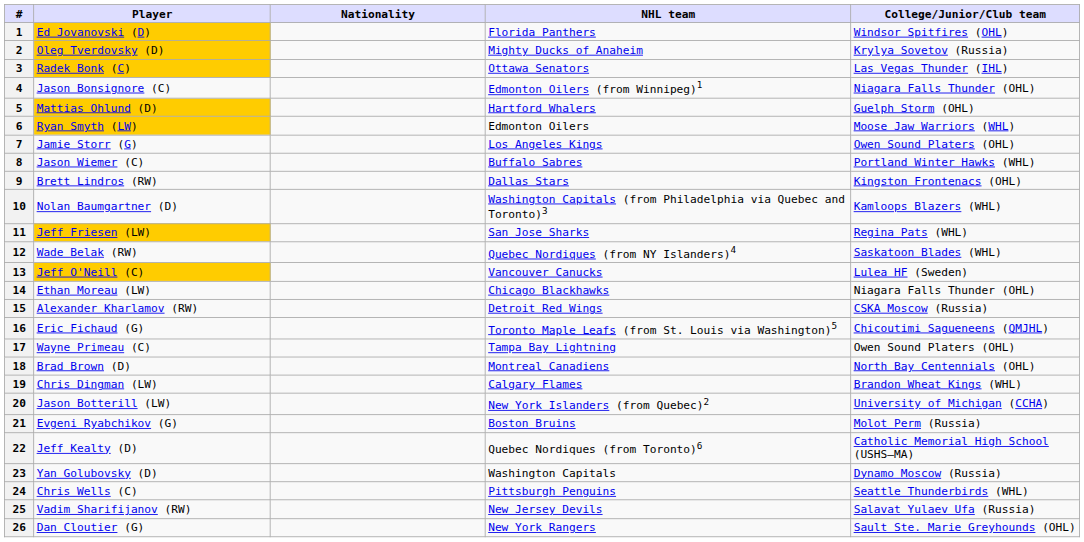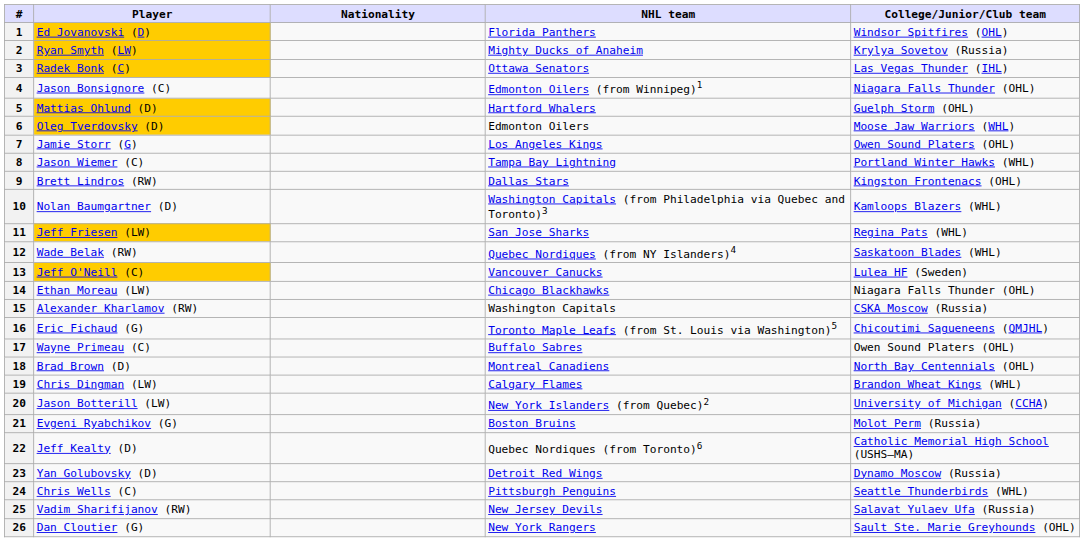 <table class="wikitable">
 <tr>
 <th style="background:#ddf; width:2.75%;">#</th>
 <th style="background:#ddf; width:22.0%;">Player</th>
 <th style="background:#ddf; width:20.0%;">Nationality</th>
 <th style="background:#ddf; width:34.0%;">NHL team</th>
 <th style="background:#ddf; width:100.0%;">College/Junior/Club team</th>
 </tr>
 <tr>
 <th>1</th>
 <td bgcolor="#FFCC00"><a href='#'>Ed Jovanovski</a> (<a href='#'>D</a>)</td>
 <td></td>
 <td><a href='#'>Florida Panthers</a></td>
 <td><a href='#'>Windsor Spitfires</a> (<a href='#'>OHL</a>)</td>
 </tr>
 <tr>
 <th>2</th>
-<td bgcolor="#FFCC00"><a href='#'>Oleg Tverdovsky</a> (D)</td>
+<td bgcolor="#FFCC00"><a href='#'>Ryan Smyth</a> (<a href='#'>LW</a>)</td>
 <td></td>
 <td><a href='#'>Mighty Ducks of Anaheim</a></td>
 <td><a href='#'>Krylya Sovetov</a> (Russia)</td>
 </tr>
 <tr>
 <th>3</th>
 <td bgcolor="#FFCC00"><a href='#'>Radek Bonk</a> (<a href='#'>C</a>)</td>
 <td></td>
 <td><a href='#'>Ottawa Senators</a></td>
 <td><a href='#'>Las Vegas Thunder</a> (<a href='#'>IHL</a>)</td>
 </tr>
 <tr>
 <th>4</th>
 <td><a href='#'>Jason Bonsignore</a> (C)</td>
 <td></td>
 <td><a href='#'>Edmonton Oilers</a> (from Winnipeg)<sup>1</sup></td>
 <td><a href='#'>Niagara Falls Thunder</a> (OHL)</td>
 </tr>
 <tr>
 <th>5</th>
 <td bgcolor="#FFCC00"><a href='#'>Mattias Ohlund</a> (D)</td>
 <td></td>
 <td><a href='#'>Hartford Whalers</a></td>
 <td><a href='#'>Guelph Storm</a> (OHL)</td>
 </tr>
 <tr>
 <th>6</th>
-<td bgcolor="#FFCC00"><a href='#'>Ryan Smyth</a> (<a href='#'>LW</a>)</td>
+<td bgcolor="#FFCC00"><a href='#'>Oleg Tverdovsky</a> (D)</td>
 <td></td>
 <td>Edmonton Oilers</td>
 <td><a href='#'>Moose Jaw Warriors</a> (<a href='#'>WHL</a>)</td>
 </tr>
 <tr>
 <th>7</th>
 <td><a href='#'>Jamie Storr</a> (<a href='#'>G</a>)</td>
 <td></td>
 <td><a href='#'>Los Angeles Kings</a></td>
 <td><a href='#'>Owen Sound Platers</a> (OHL)</td>
 </tr>
 <tr>
 <th>8</th>
 <td><a href='#'>Jason Wiemer</a> (C)</td>
 <td></td>
-<td><a href='#'>Buffalo Sabres</a></td>
+<td><a href='#'>Tampa Bay Lightning</a></td>
 <td><a href='#'>Portland Winter Hawks</a> (WHL)</td>
 </tr>
 <tr>
 <th>9</th>
 <td><a href='#'>Brett Lindros</a> (RW)</td>
 <td></td>
 <td><a href='#'>Dallas Stars</a></td>
 <td><a href='#'>Kingston Frontenacs</a> (OHL)</td>
 </tr>
 <tr>
 <th>10</th>
 <td><a href='#'>Nolan Baumgartner</a> (D)</td>
 <td></td>
 <td><a href='#'>Washington Capitals</a> (from Philadelphia via Quebec and Toronto)<sup>3</sup></td>
 <td><a href='#'>Kamloops Blazers</a> (WHL)</td>
 </tr>
 <tr>
 <th>11</th>
 <td bgcolor="#FFCC00"><a href='#'>Jeff Friesen</a> (LW)</td>
 <td></td>
 <td><a href='#'>San Jose Sharks</a></td>
 <td><a href='#'>Regina Pats</a> (WHL)</td>
 </tr>
 <tr>
 <th>12</th>
 <td><a href='#'>Wade Belak</a> (RW)</td>
 <td></td>
 <td><a href='#'>Quebec Nordiques</a> (from NY Islanders)<sup>4</sup></td>
 <td><a href='#'>Saskatoon Blades</a> (WHL)</td>
 </tr>
 <tr>
 <th>13</th>
 <td bgcolor="#FFCC00"><a href='#'>Jeff O'Neill</a> (C)</td>
 <td></td>
 <td><a href='#'>Vancouver Canucks</a></td>
 <td><a href='#'>Lulea HF</a> (Sweden)</td>
 </tr>
 <tr>
 <th>14</th>
 <td><a href='#'>Ethan Moreau</a> (LW)</td>
 <td></td>
 <td><a href='#'>Chicago Blackhawks</a></td>
 <td>Niagara Falls Thunder (OHL)</td>
 </tr>
 <tr>
 <th>15</th>
 <td><a href='#'>Alexander Kharlamov</a> (RW)</td>
 <td></td>
-<td><a href='#'>Detroit Red Wings</a></td>
+<td>Washington Capitals</td>
 <td><a href='#'>CSKA Moscow</a> (Russia)</td>
 </tr>
 <tr>
 <th>16</th>
 <td><a href='#'>Eric Fichaud</a> (G)</td>
 <td></td>
 <td><a href='#'>Toronto Maple Leafs</a> (from St. Louis via Washington)<sup>5</sup></td>
 <td><a href='#'>Chicoutimi Sagueneens</a> (<a href='#'>QMJHL</a>)</td>
 </tr>
 <tr>
 <th>17</th>
 <td><a href='#'>Wayne Primeau</a> (C)</td>
 <td></td>
-<td><a href='#'>Tampa Bay Lightning</a></td>
+<td><a href='#'>Buffalo Sabres</a></td>
 <td>Owen Sound Platers (OHL)</td>
 </tr>
 <tr>
 <th>18</th>
 <td><a href='#'>Brad Brown</a> (D)</td>
 <td></td>
 <td><a href='#'>Montreal Canadiens</a></td>
 <td><a href='#'>North Bay Centennials</a> (OHL)</td>
 </tr>
 <tr>
 <th>19</th>
 <td><a href='#'>Chris Dingman</a> (LW)</td>
 <td></td>
 <td><a href='#'>Calgary Flames</a></td>
 <td><a href='#'>Brandon Wheat Kings</a> (WHL)</td>
 </tr>
 <tr>
 <th>20</th>
 <td><a href='#'>Jason Botterill</a> (LW)</td>
 <td></td>
 <td><a href='#'>New York Islanders</a> (from Quebec)<sup>2</sup></td>
 <td><a href='#'>University of Michigan</a> (<a href='#'>CCHA</a>)</td>
 </tr>
 <tr>
 <th>21</th>
 <td><a href='#'>Evgeni Ryabchikov</a> (G)</td>
 <td></td>
 <td><a href='#'>Boston Bruins</a></td>
 <td><a href='#'>Molot Perm</a> (Russia)</td>
 </tr>
 <tr>
 <th>22</th>
 <td><a href='#'>Jeff Kealty</a> (D)</td>
 <td></td>
 <td>Quebec Nordiques (from Toronto)<sup>6</sup></td>
 <td><a href='#'>Catholic Memorial High School</a> (USHS–MA)</td>
 </tr>
 <tr>
 <th>23</th>
 <td><a href='#'>Yan Golubovsky</a> (D)</td>
 <td></td>
-<td>Washington Capitals</td>
+<td><a href='#'>Detroit Red Wings</a></td>
 <td><a href='#'>Dynamo Moscow</a> (Russia)</td>
 </tr>
 <tr>
 <th>24</th>
 <td><a href='#'>Chris Wells</a> (C)</td>
 <td></td>
 <td><a href='#'>Pittsburgh Penguins</a></td>
 <td><a href='#'>Seattle Thunderbirds</a> (WHL)</td>
 </tr>
 <tr>
 <th>25</th>
 <td><a href='#'>Vadim Sharifijanov</a> (RW)</td>
 <td></td>
 <td><a href='#'>New Jersey Devils</a></td>
 <td><a href='#'>Salavat Yulaev Ufa</a> (Russia)</td>
 </tr>
 <tr>
 <th>26</th>
 <td><a href='#'>Dan Cloutier</a> (G)</td>
 <td></td>
 <td><a href='#'>New York Rangers</a></td>
 <td><a href='#'>Sault Ste. Marie Greyhounds</a> (OHL)</td>
 </tr>
 </table>
